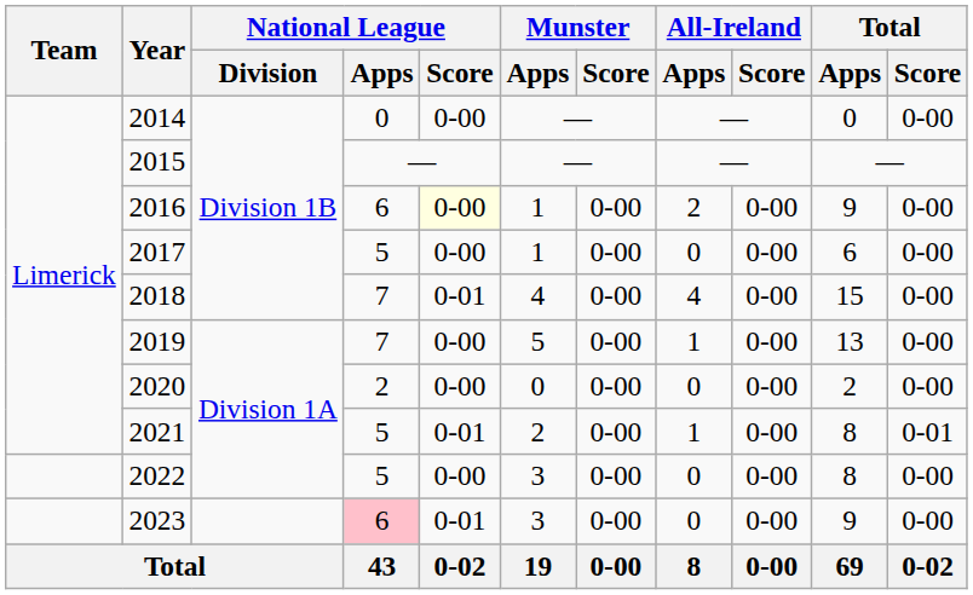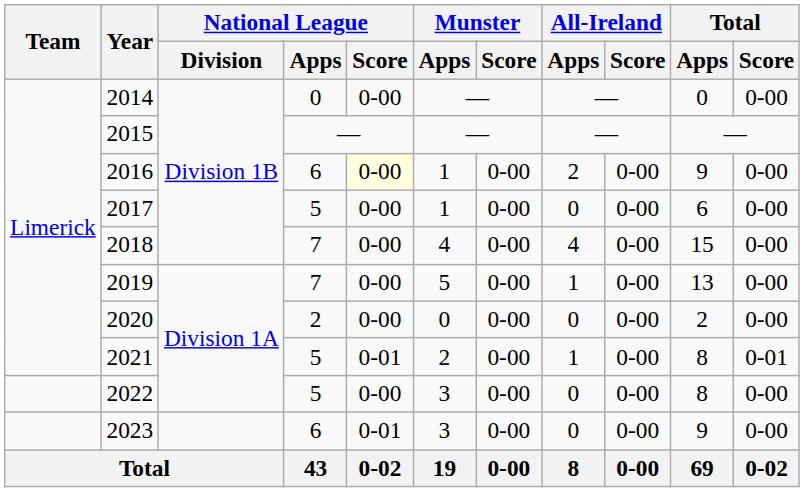 <table class="wikitable" style="text-align:center">
 <tr>
 <th rowspan="2">Team</th>
 <th rowspan="2">Year</th>
 <th colspan="3"><a href='#'>National League</a></th>
 <th colspan="2"><a href='#'>Munster</a></th>
 <th colspan="2"><a href='#'>All-Ireland</a></th>
 <th colspan="2">Total</th>
 </tr>
 <tr>
 <th>Division</th>
 <th>Apps</th>
 <th>Score</th>
 <th>Apps</th>
 <th>Score</th>
 <th>Apps</th>
 <th>Score</th>
 <th>Apps</th>
 <th>Score</th>
 </tr>
 <tr>
 <td rowspan="8"><a href='#'>Limerick</a></td>
 <td>2014</td>
 <td rowspan="5"><a href='#'>Division 1B</a></td>
 <td>0</td>
 <td>0-00</td>
 <td colspan=2>—</td>
 <td colspan=2>—</td>
 <td>0</td>
 <td>0-00</td>
 </tr>
 <tr>
 <td>2015</td>
 <td colspan=2>—</td>
 <td colspan=2>—</td>
 <td colspan=2>—</td>
 <td colspan=2>—</td>
 </tr>
 <tr>
 <td>2016</td>
 <td>6</td>
 <td style="background: lightyellow;">0-00</td>
 <td>1</td>
 <td>0-00</td>
 <td>2</td>
 <td>0-00</td>
 <td>9</td>
 <td>0-00</td>
 </tr>
 <tr>
 <td>2017</td>
 <td>5</td>
 <td>0-00</td>
 <td>1</td>
 <td>0-00</td>
 <td>0</td>
 <td>0-00</td>
 <td>6</td>
 <td>0-00</td>
 </tr>
 <tr>
 <td>2018</td>
 <td>7</td>
-<td>0-01</td>
+<td>0-00</td>
 <td>4</td>
 <td>0-00</td>
 <td>4</td>
 <td>0-00</td>
 <td>15</td>
 <td>0-00</td>
 </tr>
 <tr>
 <td>2019</td>
 <td rowspan="4"><a href='#'>Division 1A</a></td>
 <td>7</td>
 <td>0-00</td>
 <td>5</td>
 <td>0-00</td>
 <td>1</td>
 <td>0-00</td>
 <td>13</td>
 <td>0-00</td>
 </tr>
 <tr>
 <td>2020</td>
 <td>2</td>
 <td>0-00</td>
 <td>0</td>
 <td>0-00</td>
 <td>0</td>
 <td>0-00</td>
 <td>2</td>
 <td>0-00</td>
 </tr>
 <tr>
 <td>2021</td>
 <td>5</td>
 <td>0-01</td>
 <td>2</td>
 <td>0-00</td>
 <td>1</td>
 <td>0-00</td>
 <td>8</td>
 <td>0-01</td>
 </tr>
 <tr>
 <td></td>
 <td>2022</td>
 <td>5</td>
 <td>0-00</td>
 <td>3</td>
 <td>0-00</td>
 <td>0</td>
 <td>0-00</td>
 <td>8</td>
 <td>0-00</td>
 </tr>
 <tr>
 <td></td>
 <td>2023</td>
 <td></td>
-<td style="background: pink;">6</td>
+<td>6</td>
 <td>0-01</td>
 <td>3</td>
 <td>0-00</td>
 <td>0</td>
 <td>0-00</td>
 <td>9</td>
 <td>0-00</td>
 </tr>
 <tr>
 <th colspan="3">Total</th>
 <th>43</th>
 <th>0-02</th>
 <th>19</th>
 <th>0-00</th>
 <th>8</th>
 <th>0-00</th>
 <th>69</th>
 <th>0-02</th>
 </tr>
 </table>
